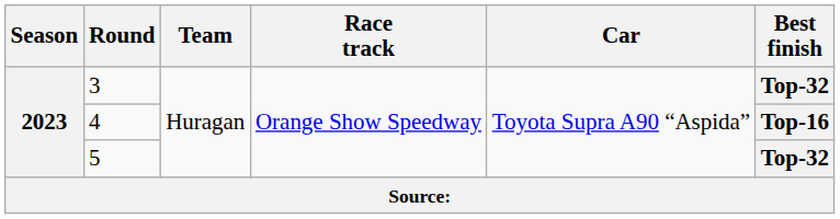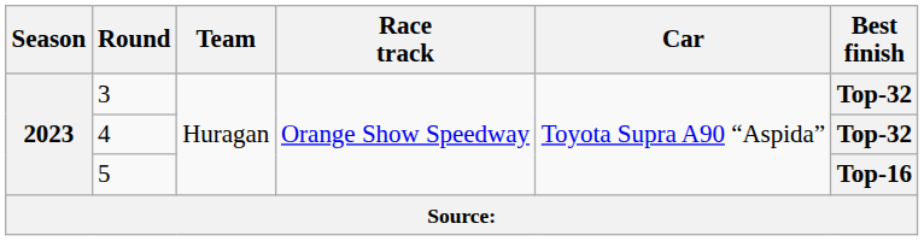 <table class="wikitable">
 <tr>
 <th>Season</th>
 <th>Round</th>
 <th>Team</th>
 <th>Race<br>track</th>
 <th>Car</th>
 <th>Best<br>finish</th>
 </tr>
 <tr>
 <th rowspan="3">2023</th>
 <td>3</td>
 <td rowspan="3">Huragan</td>
 <td rowspan="3"><a href='#'>Orange Show Speedway</a></td>
 <td rowspan="3"><a href='#'>Toyota Supra A90</a> “Aspida”</td>
 <th>Top-32</th>
 </tr>
 <tr>
 <td>4</td>
-<th>Top-16</th>
+<th>Top-32</th>
 </tr>
 <tr>
 <td>5</td>
-<th>Top-32</th>
+<th>Top-16</th>
 </tr>
 <tr>
 <th colspan="6"><small>Source:</small></th>
 </tr>
 </table>
